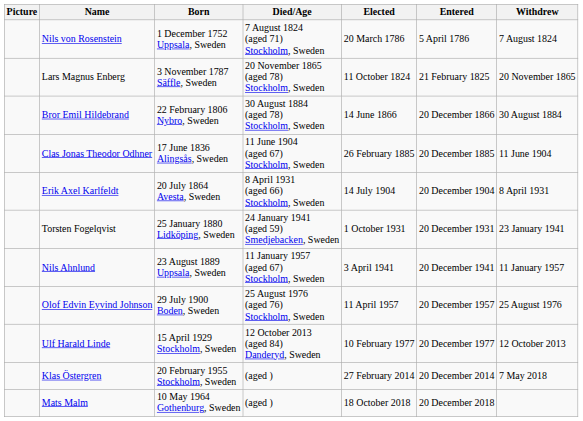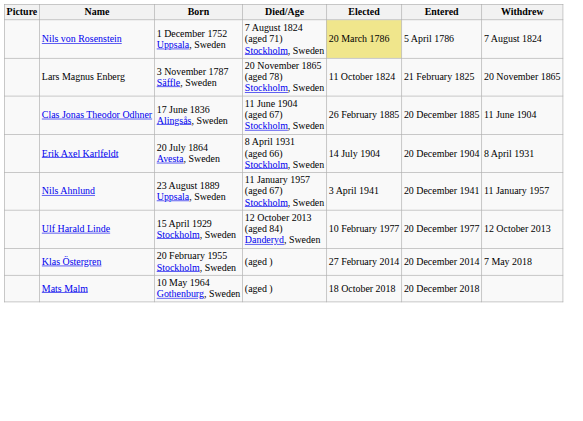 <table class="wikitable sortable">
 <tr>
 <th>Picture</th>
 <th>Name</th>
 <th>Born</th>
 <th>Died/Age</th>
 <th>Elected</th>
 <th>Entered</th>
 <th>Withdrew</th>
 </tr>
 <tr>
 <td></td>
 <td><a href='#'>Nils von Rosenstein</a></td>
 <td>1 December 1752 <br> <a href='#'>Uppsala</a>, Sweden</td>
 <td>7 August 1824 <br> (aged 71) <br> <a href='#'>Stockholm</a>, Sweden</td>
-<td>20 March 1786</td>
+<td style="background: khaki;">20 March 1786</td>
 <td>5 April 1786</td>
 <td>7 August 1824</td>
 </tr>
 <tr>
 <td></td>
 <td>Lars Magnus Enberg</td>
 <td>3 November 1787 <br> <a href='#'>Säffle</a>, Sweden</td>
 <td>20 November 1865 <br> (aged 78) <br> <a href='#'>Stockholm</a>, Sweden</td>
 <td>11 October 1824</td>
 <td>21 February 1825</td>
 <td>20 November 1865</td>
-</tr>
-<tr>
-<td></td>
-<td><a href='#'>Bror Emil Hildebrand</a></td>
-<td>22 February 1806 <br> <a href='#'>Nybro</a>, Sweden</td>
-<td>30 August 1884 <br> (aged 78) <br> <a href='#'>Stockholm</a>, Sweden</td>
-<td>14 June 1866</td>
-<td>20 December 1866</td>
-<td>30 August 1884</td>
 </tr>
 <tr>
 <td></td>
 <td><a href='#'>Clas Jonas Theodor Odhner</a></td>
 <td>17 June 1836 <br> <a href='#'>Alingsås</a>, Sweden</td>
 <td>11 June 1904 <br> (aged 67) <br> <a href='#'>Stockholm</a>, Sweden</td>
 <td>26 February 1885</td>
 <td>20 December 1885</td>
 <td>11 June 1904</td>
 </tr>
 <tr>
 <td></td>
 <td><a href='#'>Erik Axel Karlfeldt</a></td>
 <td>20 July 1864 <br> <a href='#'>Avesta</a>, Sweden</td>
 <td>8 April 1931 <br> (aged 66) <br> <a href='#'>Stockholm</a>, Sweden</td>
 <td>14 July 1904</td>
 <td>20 December 1904</td>
 <td>8 April 1931</td>
 </tr>
 <tr>
 <td></td>
-<td>Torsten Fogelqvist</td>
-<td>25 January 1880 <br> <a href='#'>Lidköping</a>, Sweden</td>
-<td>24 January 1941 <br> (aged 59) <br> <a href='#'>Smedjebacken</a>, Sweden</td>
-<td>1 October 1931</td>
-<td>20 December 1931</td>
-<td>23 January 1941</td>
-</tr>
-<tr>
-<td></td>
 <td><a href='#'>Nils Ahnlund</a></td>
 <td>23 August 1889 <br> <a href='#'>Uppsala</a>, Sweden</td>
 <td>11 January 1957 <br> (aged 67) <br> <a href='#'>Stockholm</a>, Sweden</td>
 <td>3 April 1941</td>
 <td>20 December 1941</td>
 <td>11 January 1957</td>
-</tr>
-<tr>
-<td></td>
-<td><a href='#'>Olof Edvin Eyvind Johnson</a></td>
-<td>29 July 1900 <br> <a href='#'>Boden</a>, Sweden</td>
-<td>25 August 1976 <br> (aged 76) <br> <a href='#'>Stockholm</a>, Sweden</td>
-<td>11 April 1957</td>
-<td>20 December 1957</td>
-<td>25 August 1976</td>
 </tr>
 <tr>
 <td></td>
 <td><a href='#'>Ulf Harald Linde</a></td>
 <td>15 April 1929 <br> <a href='#'>Stockholm</a>, Sweden</td>
 <td>12 October 2013 <br> (aged 84) <br> <a href='#'>Danderyd</a>, Sweden</td>
 <td>10 February 1977</td>
 <td>20 December 1977</td>
 <td>12 October 2013</td>
 </tr>
 <tr>
 <td></td>
 <td><a href='#'>Klas Östergren</a></td>
 <td>20 February 1955 <br> <a href='#'>Stockholm</a>, Sweden</td>
 <td>(aged )</td>
 <td>27 February 2014</td>
 <td>20 December 2014</td>
 <td>7 May 2018</td>
 </tr>
 <tr>
 <td></td>
 <td><a href='#'>Mats Malm</a></td>
 <td>10 May 1964 <br> <a href='#'>Gothenburg</a>, Sweden</td>
 <td>(aged )</td>
 <td>18 October 2018</td>
 <td>20 December 2018</td>
 <td></td>
 </tr>
 </table>
